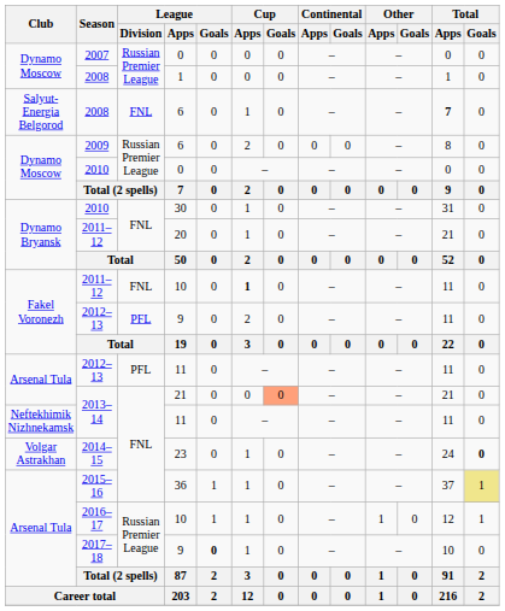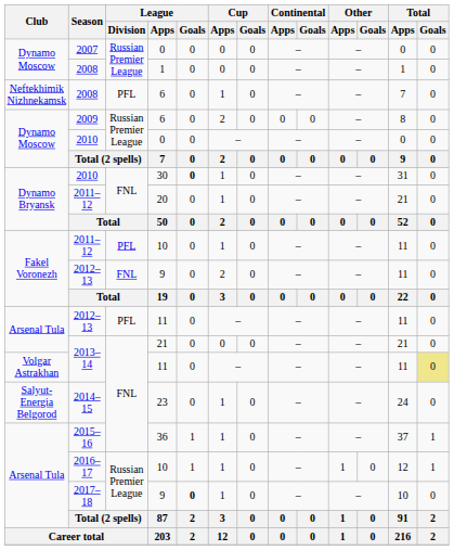 <table class="wikitable" style="text-align: center;">
 <tr>
 <th rowspan=2>Club</th>
 <th rowspan=2>Season</th>
 <th colspan=3>League</th>
 <th colspan=2>Cup</th>
 <th colspan=2>Continental</th>
 <th colspan=2>Other</th>
 <th colspan=2>Total</th>
 </tr>
 <tr>
 <th>Division</th>
 <th>Apps</th>
 <th>Goals</th>
 <th>Apps</th>
 <th>Goals</th>
 <th>Apps</th>
 <th>Goals</th>
 <th>Apps</th>
 <th>Goals</th>
 <th>Apps</th>
 <th>Goals</th>
 </tr>
 <tr>
 <td rowspan=2><a href='#'>Dynamo Moscow</a></td>
 <td><a href='#'>2007</a></td>
 <td rowspan=2><a href='#'>Russian Premier League</a></td>
 <td>0</td>
 <td>0</td>
 <td>0</td>
 <td>0</td>
 <td colspan=2>–</td>
 <td colspan=2>–</td>
 <td>0</td>
 <td>0</td>
 </tr>
 <tr>
 <td><a href='#'>2008</a></td>
 <td>1</td>
 <td>0</td>
 <td>0</td>
 <td>0</td>
 <td colspan=2>–</td>
 <td colspan=2>–</td>
 <td>1</td>
 <td>0</td>
 </tr>
 <tr>
-<td><a href='#'>Salyut-Energia Belgorod</a></td>
+<td><a href='#'>Neftekhimik Nizhnekamsk</a></td>
 <td><a href='#'>2008</a></td>
-<td><a href='#'>FNL</a></td>
+<td>PFL</td>
 <td>6</td>
 <td>0</td>
 <td>1</td>
 <td>0</td>
 <td colspan=2>–</td>
 <td colspan=2>–</td>
-<td><strong>7</strong></td>
+<td>7</td>
 <td>0</td>
 </tr>
 <tr>
 <td rowspan=3><a href='#'>Dynamo Moscow</a></td>
 <td><a href='#'>2009</a></td>
 <td rowspan=2>Russian Premier League</td>
 <td>6</td>
 <td>0</td>
 <td>2</td>
 <td>0</td>
 <td>0</td>
 <td>0</td>
 <td colspan=2>–</td>
 <td>8</td>
 <td>0</td>
 </tr>
 <tr>
 <td><a href='#'>2010</a></td>
 <td>0</td>
 <td>0</td>
 <td colspan=2>–</td>
 <td colspan=2>–</td>
 <td colspan=2>–</td>
 <td>0</td>
 <td>0</td>
 </tr>
 <tr>
 <th colspan=2>Total (2 spells)</th>
 <th>7</th>
 <th>0</th>
 <th>2</th>
 <th>0</th>
 <th>0</th>
 <th>0</th>
 <th>0</th>
 <th>0</th>
 <th>9</th>
 <th>0</th>
 </tr>
 <tr>
 <td rowspan=3><a href='#'>Dynamo Bryansk</a></td>
 <td><a href='#'>2010</a></td>
 <td rowspan=2>FNL</td>
 <td>30</td>
-<td>0</td>
+<td><strong>0</strong></td>
 <td>1</td>
 <td>0</td>
 <td colspan=2>–</td>
 <td colspan=2>–</td>
 <td>31</td>
 <td>0</td>
 </tr>
 <tr>
 <td><a href='#'>2011–12</a></td>
 <td>20</td>
 <td>0</td>
 <td>1</td>
 <td>0</td>
 <td colspan=2>–</td>
 <td colspan=2>–</td>
 <td>21</td>
 <td>0</td>
 </tr>
 <tr>
 <th colspan=2>Total</th>
 <th>50</th>
 <th>0</th>
 <th>2</th>
 <th>0</th>
 <th>0</th>
 <th>0</th>
 <th>0</th>
 <th>0</th>
 <th>52</th>
 <th>0</th>
 </tr>
 <tr>
 <td rowspan=3><a href='#'>Fakel Voronezh</a></td>
 <td><a href='#'>2011–12</a></td>
-<td>FNL</td>
+<td><a href='#'>PFL</a></td>
 <td>10</td>
 <td>0</td>
-<td><strong>1</strong></td>
+<td>1</td>
 <td>0</td>
 <td colspan=2>–</td>
 <td colspan=2>–</td>
 <td>11</td>
 <td>0</td>
 </tr>
 <tr>
 <td><a href='#'>2012–13</a></td>
-<td><a href='#'>PFL</a></td>
+<td><a href='#'>FNL</a></td>
 <td>9</td>
 <td>0</td>
 <td>2</td>
 <td>0</td>
 <td colspan=2>–</td>
 <td colspan=2>–</td>
 <td>11</td>
 <td>0</td>
 </tr>
 <tr>
 <th colspan=2>Total</th>
 <th>19</th>
 <th>0</th>
 <th>3</th>
 <th>0</th>
 <th>0</th>
 <th>0</th>
 <th>0</th>
 <th>0</th>
 <th>22</th>
 <th>0</th>
 </tr>
 <tr>
 <td rowspan=2><a href='#'>Arsenal Tula</a></td>
 <td><a href='#'>2012–13</a></td>
 <td>PFL</td>
 <td>11</td>
 <td>0</td>
 <td colspan=2>–</td>
 <td colspan=2>–</td>
 <td colspan=2>–</td>
 <td>11</td>
 <td>0</td>
 </tr>
 <tr>
 <td rowspan=2><a href='#'>2013–14</a></td>
 <td rowspan=4>FNL</td>
 <td>21</td>
 <td>0</td>
 <td>0</td>
-<td style="background: lightsalmon;">0</td>
+<td>0</td>
 <td colspan=2>–</td>
 <td colspan=2>–</td>
 <td>21</td>
 <td>0</td>
 </tr>
 <tr>
-<td><a href='#'>Neftekhimik Nizhnekamsk</a></td>
+<td><a href='#'>Volgar Astrakhan</a></td>
 <td>11</td>
 <td>0</td>
 <td colspan=2>–</td>
 <td colspan=2>–</td>
 <td colspan=2>–</td>
 <td>11</td>
-<td>0</td>
+<td style="background: khaki;">0</td>
 </tr>
 <tr>
-<td><a href='#'>Volgar Astrakhan</a></td>
+<td><a href='#'>Salyut-Energia Belgorod</a></td>
 <td><a href='#'>2014–15</a></td>
 <td>23</td>
 <td>0</td>
 <td>1</td>
 <td>0</td>
 <td colspan=2>–</td>
 <td colspan=2>–</td>
 <td>24</td>
-<td><strong>0</strong></td>
+<td>0</td>
 </tr>
 <tr>
 <td rowspan=4><a href='#'>Arsenal Tula</a></td>
 <td><a href='#'>2015–16</a></td>
 <td>36</td>
 <td>1</td>
 <td>1</td>
 <td>0</td>
 <td colspan=2>–</td>
 <td colspan=2>–</td>
 <td>37</td>
-<td style="background: khaki;">1</td>
+<td>1</td>
 </tr>
 <tr>
 <td><a href='#'>2016–17</a></td>
 <td rowspan=2>Russian Premier League</td>
 <td>10</td>
 <td>1</td>
 <td>1</td>
 <td>0</td>
 <td colspan=2>–</td>
 <td>1</td>
 <td>0</td>
 <td>12</td>
 <td>1</td>
 </tr>
 <tr>
 <td><a href='#'>2017–18</a></td>
 <td>9</td>
 <td><strong>0</strong></td>
 <td>1</td>
 <td>0</td>
 <td colspan=2>–</td>
 <td colspan=2>–</td>
 <td>10</td>
 <td>0</td>
 </tr>
 <tr>
 <th colspan=2>Total (2 spells)</th>
 <th>87</th>
 <th>2</th>
 <th>3</th>
 <th>0</th>
 <th>0</th>
 <th>0</th>
 <th>1</th>
 <th>0</th>
 <th>91</th>
 <th>2</th>
 </tr>
 <tr>
 <th colspan=3>Career total</th>
 <th>203</th>
 <th>2</th>
 <th>12</th>
 <th>0</th>
 <th>0</th>
 <th>0</th>
 <th>1</th>
 <th>0</th>
 <th>216</th>
 <th>2</th>
 </tr>
 <tr>
 </tr>
 </table>
